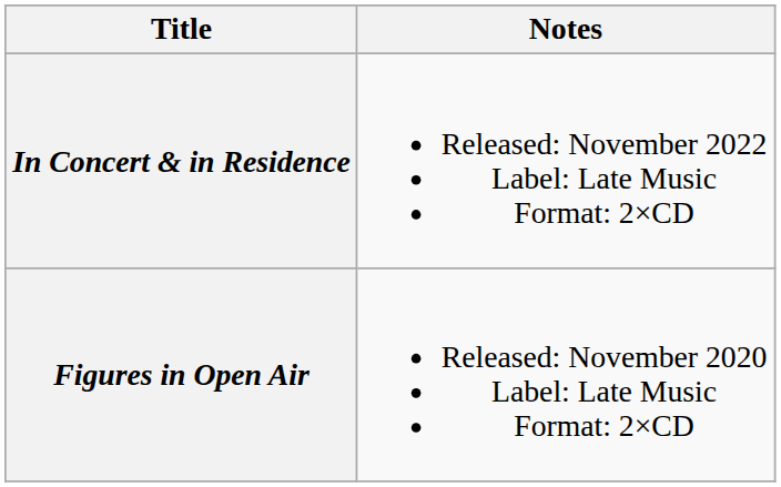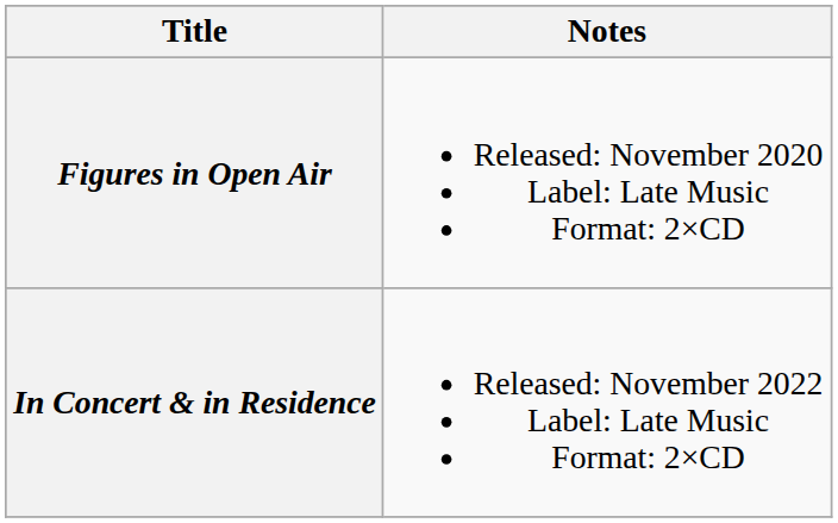 <table class="wikitable plainrowheaders" style="text-align:center;">
 <tr>
 <th scope="col">Title</th>
 <th scope="col">Notes</th>
 </tr>
 <tr>
+<th scope="row"><em>Figures in Open Air</em></th>
+<td><br><ul><li>Released: November 2020</li><li>Label: Late Music</li><li>Format: 2×CD</li></ul></td>
+</tr>
+<tr>
 <th scope="row"><em>In Concert & in Residence</em></th>
 <td><br><ul><li>Released: November 2022</li><li>Label: Late Music</li><li>Format: 2×CD</li></ul></td>
 </tr>
-<tr>
-<th scope="row"><em>Figures in Open Air</em></th>
-<td><br><ul><li>Released: November 2020</li><li>Label: Late Music</li><li>Format: 2×CD</li></ul></td>
-</tr>
 </table>
